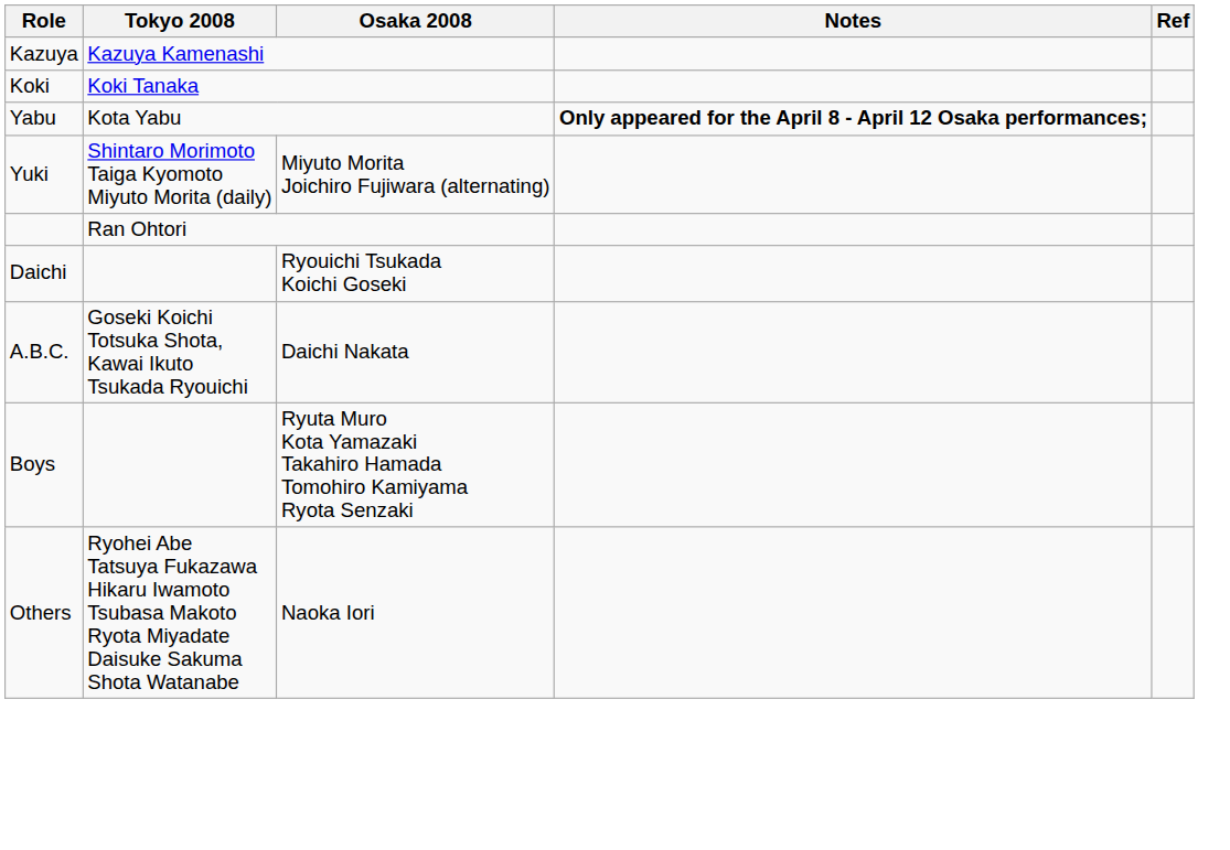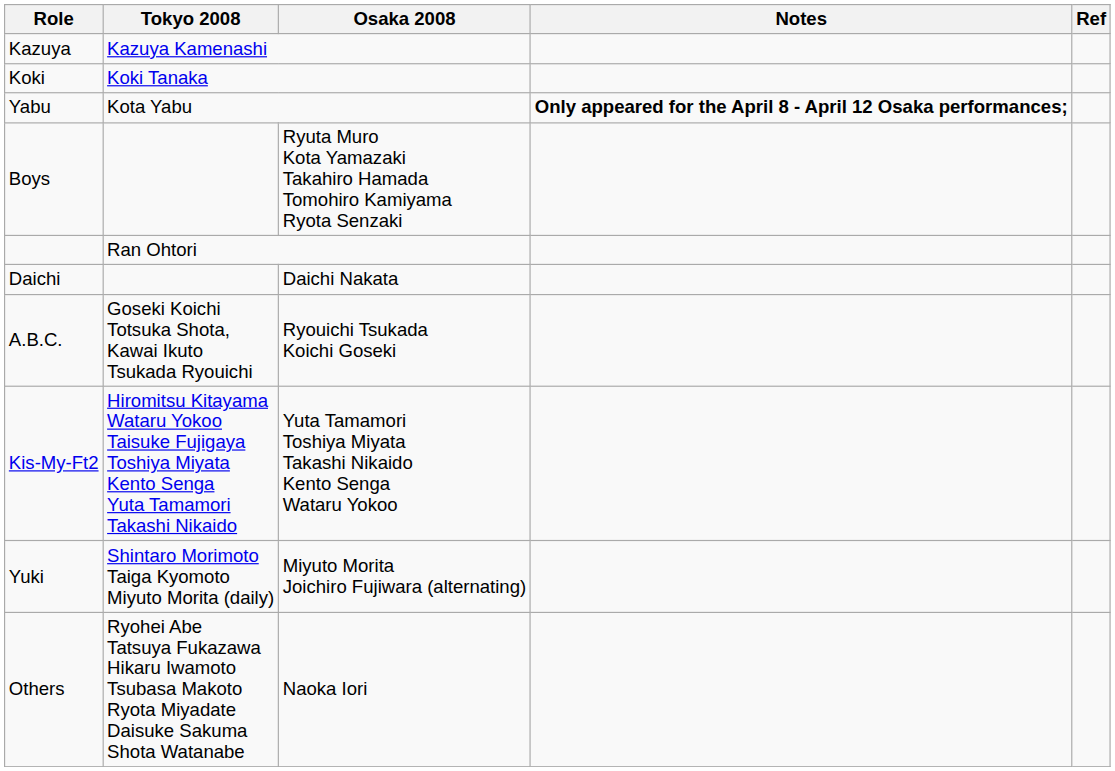 <table class="wikitable">
 <tr>
 <th>Role</th>
 <th>Tokyo 2008</th>
 <th>Osaka 2008</th>
 <th>Notes</th>
 <th>Ref</th>
 </tr>
 <tr>
 <td>Kazuya</td>
 <td colspan="2"><a href='#'>Kazuya Kamenashi</a></td>
 <td></td>
 <td></td>
 </tr>
 <tr>
 <td>Koki</td>
 <td colspan="2"><a href='#'>Koki Tanaka</a></td>
 <td></td>
 <td></td>
 </tr>
 <tr>
 <td>Yabu</td>
 <td colspan="2">Kota Yabu</td>
 <td><strong>Only appeared for the April 8 - April 12 Osaka performances;</strong></td>
 <td></td>
 </tr>
 <tr>
-<td>Yuki</td>
-<td><a href='#'>Shintaro Morimoto</a><br>Taiga Kyomoto<br>Miyuto Morita (daily)</td>
-<td>Miyuto Morita<br>Joichiro Fujiwara (alternating)</td>
+<td>Boys</td>
+<td></td>
+<td>Ryuta Muro<br>Kota Yamazaki<br>Takahiro Hamada<br>Tomohiro Kamiyama<br>Ryota Senzaki</td>
 <td></td>
 <td></td>
 </tr>
 <tr>
 <td></td>
 <td colspan="2">Ran Ohtori</td>
 <td></td>
 <td></td>
 </tr>
 <tr>
 <td>Daichi</td>
 <td></td>
-<td>Ryouichi Tsukada<br>Koichi Goseki</td>
+<td>Daichi Nakata</td>
 <td></td>
 <td></td>
 </tr>
 <tr>
 <td>A.B.C.</td>
 <td>Goseki Koichi<br>Totsuka Shota,<br>Kawai Ikuto<br>Tsukada Ryouichi</td>
-<td>Daichi Nakata</td>
+<td>Ryouichi Tsukada<br>Koichi Goseki</td>
 <td></td>
 <td></td>
 </tr>
 <tr>
-<td>Boys</td>
+<td><a href='#'>Kis-My-Ft2</a></td>
+<td><a href='#'>Hiromitsu Kitayama</a><br><a href='#'>Wataru Yokoo</a><br><a href='#'>Taisuke Fujigaya</a><br><a href='#'>Toshiya Miyata</a><br><a href='#'>Kento Senga</a><br><a href='#'>Yuta Tamamori</a><br><a href='#'>Takashi Nikaido</a></td>
+<td>Yuta Tamamori<br>Toshiya Miyata<br>Takashi Nikaido<br>Kento Senga<br>Wataru Yokoo</td>
 <td></td>
-<td>Ryuta Muro<br>Kota Yamazaki<br>Takahiro Hamada<br>Tomohiro Kamiyama<br>Ryota Senzaki</td>
+<td></td>
+</tr>
+<tr>
+<td>Yuki</td>
+<td><a href='#'>Shintaro Morimoto</a><br>Taiga Kyomoto<br>Miyuto Morita (daily)</td>
+<td>Miyuto Morita<br>Joichiro Fujiwara (alternating)</td>
 <td></td>
 <td></td>
 </tr>
 <tr>
 <td>Others</td>
 <td>Ryohei Abe<br>Tatsuya Fukazawa<br>Hikaru Iwamoto<br>Tsubasa Makoto<br>Ryota Miyadate<br>Daisuke Sakuma<br>Shota Watanabe</td>
 <td>Naoka Iori</td>
 <td></td>
 <td></td>
 </tr>
 </table>
